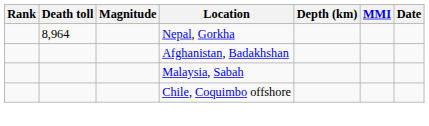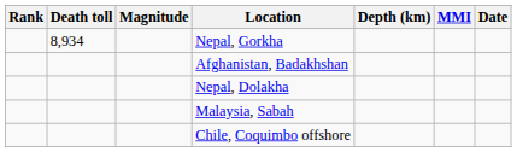 <table class="sortable wikitable" style="font-size:100%;">
 <tr>
 <th>Rank</th>
 <th>Death toll</th>
 <th>Magnitude</th>
 <th>Location</th>
 <th>Depth (km)</th>
 <th><a href='#'>MMI</a></th>
 <th>Date</th>
 </tr>
 <tr>
 <td></td>
-<td>8,964</td>
+<td>8,934</td>
 <td></td>
 <td> <a href='#'>Nepal</a>, <a href='#'>Gorkha</a></td>
 <td></td>
 <td></td>
 <td></td>
 </tr>
 <tr>
 <td></td>
 <td></td>
 <td></td>
 <td> <a href='#'>Afghanistan</a>, <a href='#'>Badakhshan</a></td>
+<td></td>
+<td></td>
+<td></td>
+</tr>
+<tr>
+<td></td>
+<td></td>
+<td></td>
+<td> <a href='#'>Nepal</a>, <a href='#'>Dolakha</a></td>
 <td></td>
 <td></td>
 <td></td>
 </tr>
 <tr>
 <td></td>
 <td></td>
 <td></td>
 <td> <a href='#'>Malaysia</a>, <a href='#'>Sabah</a></td>
 <td></td>
 <td></td>
 <td></td>
 </tr>
 <tr>
 <td></td>
 <td></td>
 <td></td>
 <td> <a href='#'>Chile</a>, <a href='#'>Coquimbo</a> offshore</td>
 <td></td>
 <td></td>
 <td></td>
 </tr>
 </table>
